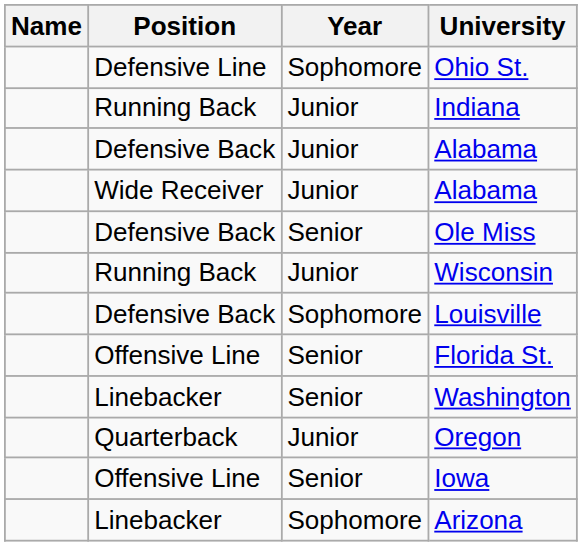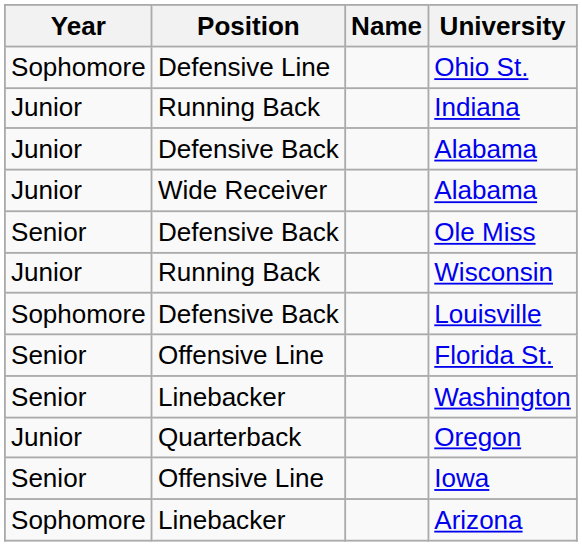 <table class="wikitable sortable" style="font-size:90%; text-align:left">
 <tr>
+<th>Year</th>
+<th>Position</th>
 <th>Name</th>
-<th>Position</th>
-<th>Year</th>
 <th>University</th>
 </tr>
 <tr>
+<td>Sophomore</td>
+<td>Defensive Line</td>
 <td></td>
-<td>Defensive Line</td>
-<td>Sophomore</td>
 <td><a href='#'>Ohio St.</a></td>
 </tr>
 <tr>
+<td>Junior</td>
+<td>Running Back</td>
 <td></td>
-<td>Running Back</td>
-<td>Junior</td>
 <td><a href='#'>Indiana</a></td>
 </tr>
 <tr>
+<td>Junior</td>
+<td>Defensive Back</td>
 <td></td>
-<td>Defensive Back</td>
-<td>Junior</td>
 <td><a href='#'>Alabama</a></td>
 </tr>
 <tr>
+<td>Junior</td>
+<td>Wide Receiver</td>
 <td></td>
-<td>Wide Receiver</td>
-<td>Junior</td>
 <td><a href='#'>Alabama</a></td>
 </tr>
 <tr>
+<td>Senior</td>
+<td>Defensive Back</td>
 <td></td>
-<td>Defensive Back</td>
-<td>Senior</td>
 <td><a href='#'>Ole Miss</a></td>
 </tr>
 <tr>
+<td>Junior</td>
+<td>Running Back</td>
 <td></td>
-<td>Running Back</td>
-<td>Junior</td>
 <td><a href='#'>Wisconsin</a></td>
 </tr>
 <tr>
+<td>Sophomore</td>
+<td>Defensive Back</td>
 <td></td>
-<td>Defensive Back</td>
-<td>Sophomore</td>
 <td><a href='#'>Louisville</a></td>
 </tr>
 <tr>
+<td>Senior</td>
+<td>Offensive Line</td>
 <td></td>
-<td>Offensive Line</td>
-<td>Senior</td>
 <td><a href='#'>Florida St.</a></td>
 </tr>
 <tr>
+<td>Senior</td>
+<td>Linebacker</td>
 <td></td>
-<td>Linebacker</td>
-<td>Senior</td>
 <td><a href='#'>Washington</a></td>
 </tr>
 <tr>
+<td>Junior</td>
+<td>Quarterback</td>
 <td></td>
-<td>Quarterback</td>
-<td>Junior</td>
 <td><a href='#'>Oregon</a></td>
 </tr>
 <tr>
+<td>Senior</td>
+<td>Offensive Line</td>
 <td></td>
-<td>Offensive Line</td>
-<td>Senior</td>
 <td><a href='#'>Iowa</a></td>
 </tr>
 <tr>
+<td>Sophomore</td>
+<td>Linebacker</td>
 <td></td>
-<td>Linebacker</td>
-<td>Sophomore</td>
 <td><a href='#'>Arizona</a></td>
 </tr>
 </table>
